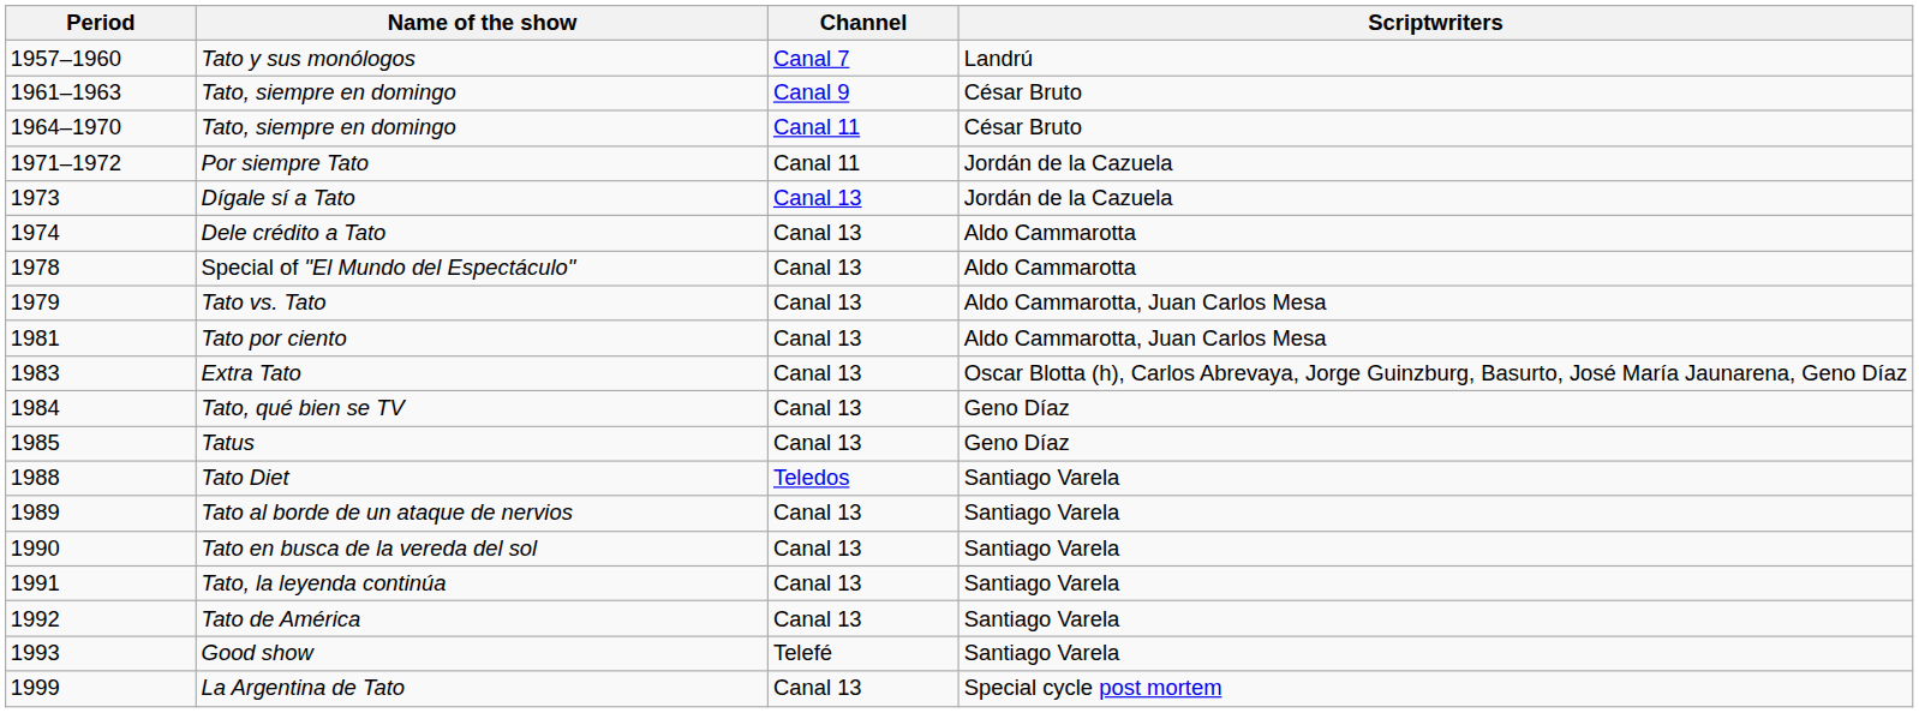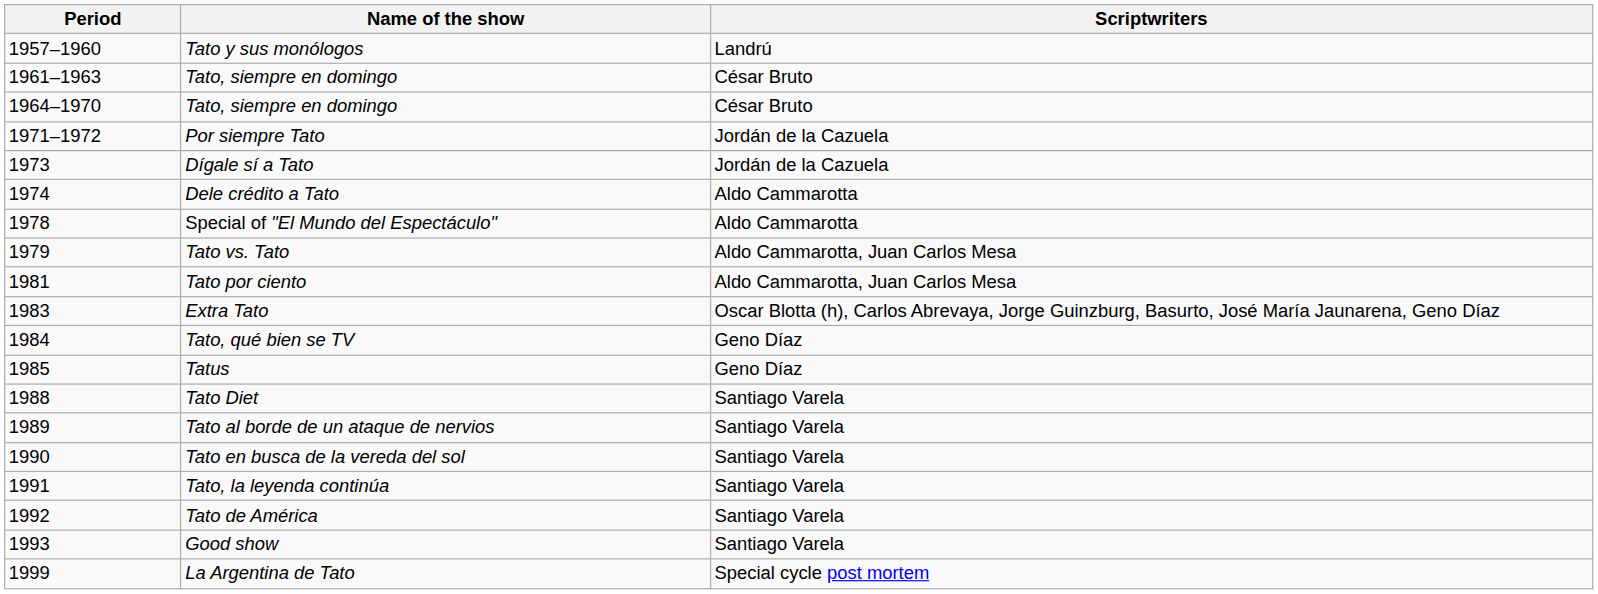 <table class="wikitable">
 <tr>
 <th bgcolor=#efefef width=10%>Period</th>
 <th bgcolor=#efefef width=30%>Name of the show</th>
-<th bgcolor=#efefef width=10%>Channel</th>
 <th bgcolor=#efefef width=50%>Scriptwriters</th>
 </tr>
 <tr>
 <td>1957–1960</td>
 <td><em>Tato y sus monólogos</em></td>
-<td><a href='#'>Canal 7</a></td>
 <td>Landrú</td>
 </tr>
 <tr>
 <td>1961–1963</td>
 <td><em>Tato, siempre en domingo</em></td>
-<td><a href='#'>Canal 9</a></td>
 <td>César Bruto</td>
 </tr>
 <tr>
 <td>1964–1970</td>
 <td><em>Tato, siempre en domingo</em></td>
-<td><a href='#'>Canal 11</a></td>
 <td>César Bruto</td>
 </tr>
 <tr>
 <td>1971–1972</td>
 <td><em>Por siempre Tato</em></td>
-<td>Canal 11</td>
 <td>Jordán de la Cazuela</td>
 </tr>
 <tr>
 <td>1973</td>
 <td><em>Dígale sí a Tato</em></td>
-<td><a href='#'>Canal 13</a></td>
 <td>Jordán de la Cazuela</td>
 </tr>
 <tr>
 <td>1974</td>
 <td><em>Dele crédito a Tato</em></td>
-<td>Canal 13</td>
 <td>Aldo Cammarotta</td>
 </tr>
 <tr>
 <td>1978</td>
 <td>Special of <em>"El Mundo del Espectáculo"</em></td>
-<td>Canal 13</td>
 <td>Aldo Cammarotta</td>
 </tr>
 <tr>
 <td>1979</td>
 <td><em>Tato vs. Tato</em></td>
-<td>Canal 13</td>
 <td>Aldo Cammarotta, Juan Carlos Mesa</td>
 </tr>
 <tr>
 <td>1981</td>
 <td><em>Tato por ciento</em></td>
-<td>Canal 13</td>
 <td>Aldo Cammarotta, Juan Carlos Mesa</td>
 </tr>
 <tr>
 <td>1983</td>
 <td><em>Extra Tato</em></td>
-<td>Canal 13</td>
 <td>Oscar Blotta (h), Carlos Abrevaya, Jorge Guinzburg, Basurto, José María Jaunarena, Geno Díaz</td>
 </tr>
 <tr>
 <td>1984</td>
 <td><em>Tato, qué bien se TV</em></td>
-<td>Canal 13</td>
 <td>Geno Díaz</td>
 </tr>
 <tr>
 <td>1985</td>
 <td><em>Tatus</em></td>
-<td>Canal 13</td>
 <td>Geno Díaz</td>
 </tr>
 <tr>
 <td>1988</td>
 <td><em>Tato Diet</em></td>
-<td><a href='#'>Teledos</a></td>
 <td>Santiago Varela</td>
 </tr>
 <tr>
 <td>1989</td>
 <td><em>Tato al borde de un ataque de nervios</em></td>
-<td>Canal 13</td>
 <td>Santiago Varela</td>
 </tr>
 <tr>
 <td>1990</td>
 <td><em>Tato en busca de la vereda del sol</em></td>
-<td>Canal 13</td>
 <td>Santiago Varela</td>
 </tr>
 <tr>
 <td>1991</td>
 <td><em>Tato, la leyenda continúa</em></td>
-<td>Canal 13</td>
 <td>Santiago Varela</td>
 </tr>
 <tr>
 <td>1992</td>
 <td><em>Tato de América</em></td>
-<td>Canal 13</td>
 <td>Santiago Varela</td>
 </tr>
 <tr>
 <td>1993</td>
 <td><em>Good show</em></td>
-<td>Telefé</td>
 <td>Santiago Varela</td>
 </tr>
 <tr>
 <td>1999</td>
 <td><em>La Argentina de Tato</em></td>
-<td>Canal 13</td>
 <td>Special cycle <a href='#'>post mortem</a></td>
 </tr>
 </table>
